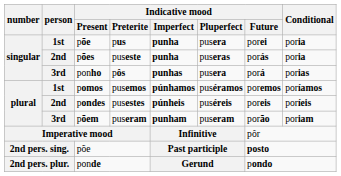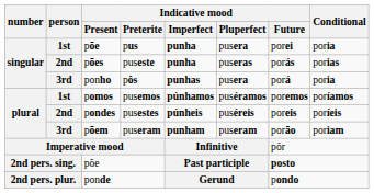 <table class="wikitable">
 <tr>
 <th rowspan="2">number</th>
 <th rowspan="2">person</th>
 <th colspan="5">Indicative mood</th>
 <th rowspan="2">Conditional</th>
 </tr>
 <tr>
 <th>Present</th>
 <th>Preterite</th>
 <th>Imperfect</th>
 <th>Pluperfect</th>
 <th>Future</th>
 </tr>
 <tr>
 <th rowspan="3">singular</th>
 <th>1st</th>
 <td>p<strong>õe</strong></td>
 <td>p<strong>us</strong></td>
 <td><strong>punha</strong></td>
 <td>pus<strong>era</strong></td>
 <td>por<strong>ei</strong></td>
 <td>por<strong>ia</strong></td>
 </tr>
 <tr>
 <th>2nd</th>
 <td>p<strong>ões</strong></td>
 <td>pus<strong>este</strong></td>
 <td><strong>punha</strong></td>
 <td>pus<strong>eras</strong></td>
 <td>por<strong>ás</strong></td>
-<td>por<strong>ia</strong></td>
+<td>por<strong>ias</strong></td>
 </tr>
 <tr>
 <th>3rd</th>
 <td>pon<strong>ho</strong></td>
 <td>p<strong>ôs</strong></td>
 <td><strong>punhas</strong></td>
 <td>pus<strong>era</strong></td>
 <td>por<strong>á</strong></td>
-<td>por<strong>ias</strong></td>
+<td>por<strong>ia</strong></td>
 </tr>
 <tr>
 <th rowspan="3">plural</th>
 <th>1st</th>
 <td>p<strong>omos</strong></td>
 <td>pus<strong>emos</strong></td>
 <td><strong>púnhamos</strong></td>
 <td>pus<strong>éramos</strong></td>
 <td>por<strong>emos</strong></td>
 <td>por<strong>íamos</strong></td>
 </tr>
 <tr>
 <th>2nd</th>
 <td>p<strong>ondes</strong></td>
 <td>pus<strong>estes</strong></td>
 <td><strong>púnheis</strong></td>
 <td>pus<strong>éreis</strong></td>
 <td>por<strong>eis</strong></td>
 <td>por<strong>íeis</strong></td>
 </tr>
 <tr>
 <th>3rd</th>
 <td>p<strong>õem</strong></td>
 <td>pus<strong>eram</strong></td>
 <td><strong>punham</strong></td>
 <td>pus<strong>eram</strong></td>
 <td>por<strong>ão</strong></td>
 <td>por<strong>iam</strong></td>
 </tr>
 <tr align=left>
 <th colspan="4">Imperative mood</th>
 <th colspan="2">Infinitive</th>
 <td colspan="2">pôr</td>
 </tr>
 <tr align=left>
 <th colspan="2">2nd pers. sing.</th>
 <td colspan="2">põe</td>
 <th colspan="2">Past participle</th>
 <td colspan="2"><strong>posto</strong></td>
 </tr>
 <tr align=left>
 <th colspan="2">2nd pers. plur.</th>
 <td colspan="2">pon<strong>de</strong></td>
 <th colspan="2">Gerund</th>
 <td colspan="2">p<strong>ondo</strong></td>
 </tr>
 </table>
